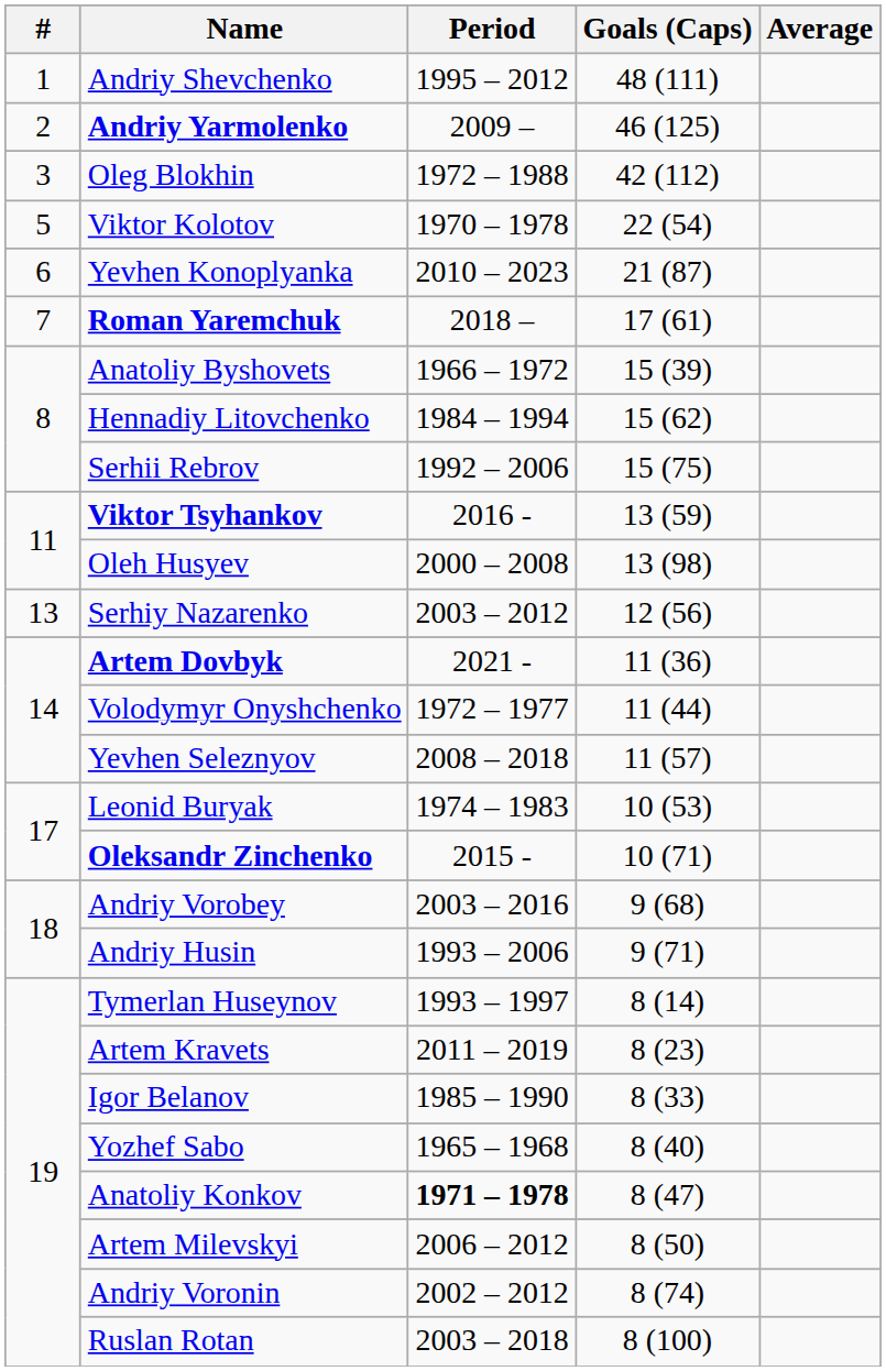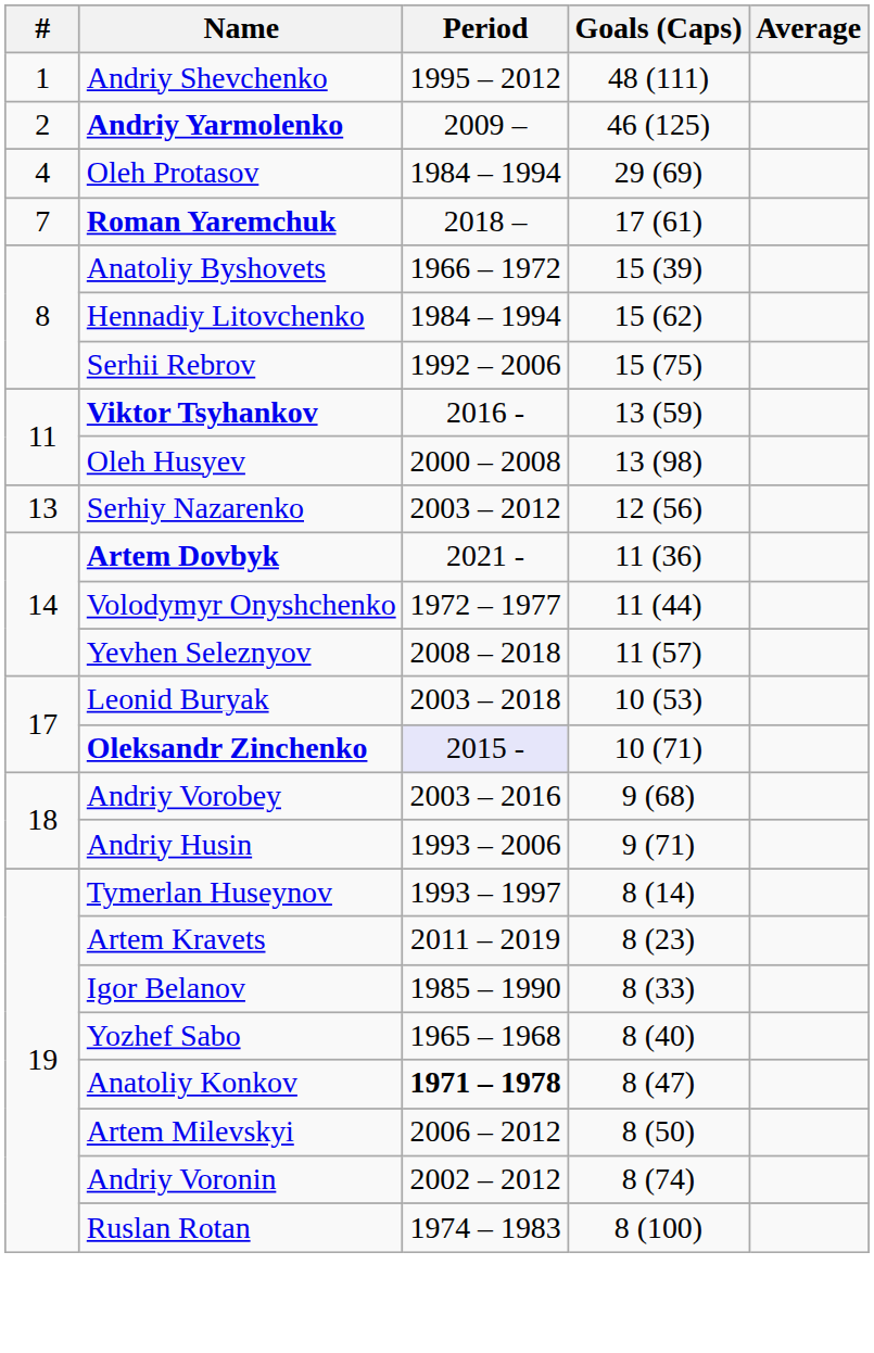 <table class="wikitable sortable" style="text-align: center;">
 <tr>
 <th style="width:2em">#</th>
 <th>Name</th>
 <th>Period</th>
 <th>Goals (Caps)</th>
 <th>Average</th>
 </tr>
 <tr>
 <td>1</td>
 <td style="text-align:left;"><a href='#'>Andriy Shevchenko</a></td>
 <td>1995 – 2012</td>
 <td>48 (111)</td>
 <td></td>
 </tr>
 <tr>
 <td>2</td>
 <td style="text-align:left;"><strong><a href='#'>Andriy Yarmolenko</a></strong></td>
 <td>2009 –</td>
 <td>46 (125)</td>
 <td></td>
 </tr>
 <tr>
-<td>3</td>
-<td style="text-align:left;"><a href='#'>Oleg Blokhin</a></td>
-<td>1972 – 1988</td>
-<td>42 (112)</td>
-<td></td>
-</tr>
-<tr>
-<td>5</td>
-<td style="text-align:left;"><a href='#'>Viktor Kolotov</a></td>
-<td>1970 – 1978</td>
-<td>22 (54)</td>
-<td></td>
-</tr>
-<tr>
-<td>6</td>
-<td style="text-align:left;"><a href='#'>Yevhen Konoplyanka</a></td>
-<td>2010 – 2023</td>
-<td>21 (87)</td>
+<td>4</td>
+<td style="text-align:left;"><a href='#'>Oleh Protasov</a></td>
+<td>1984 – 1994</td>
+<td>29 (69)</td>
 <td></td>
 </tr>
 <tr>
 <td>7</td>
 <td style="text-align:left;"><strong><a href='#'>Roman Yaremchuk</a></strong></td>
 <td>2018 –</td>
 <td>17 (61)</td>
 <td></td>
 </tr>
 <tr>
 <td rowspan="3">8</td>
 <td style="text-align:left;"><a href='#'>Anatoliy Byshovets</a></td>
 <td>1966 – 1972</td>
 <td>15 (39)</td>
 <td></td>
 </tr>
 <tr>
 <td style="text-align:left;"><a href='#'>Hennadiy Litovchenko</a></td>
 <td>1984 – 1994</td>
 <td>15 (62)</td>
 <td></td>
 </tr>
 <tr>
 <td style="text-align:left;"><a href='#'>Serhii Rebrov</a></td>
 <td>1992 – 2006</td>
 <td>15 (75)</td>
 <td></td>
 </tr>
 <tr>
 <td rowspan="2">11</td>
 <td style="text-align:left;"><strong><a href='#'>Viktor Tsyhankov</a></strong></td>
 <td>2016 -</td>
 <td>13 (59)</td>
 <td></td>
 </tr>
 <tr>
 <td style="text-align:left;"><a href='#'>Oleh Husyev</a></td>
 <td>2000 – 2008</td>
 <td>13 (98)</td>
 <td></td>
 </tr>
 <tr>
 <td>13</td>
 <td style="text-align:left;"><a href='#'>Serhiy Nazarenko</a></td>
 <td>2003 – 2012</td>
 <td>12 (56)</td>
 <td></td>
 </tr>
 <tr>
 <td rowspan="3">14</td>
 <td style="text-align:left;"><strong><a href='#'>Artem Dovbyk</a></strong></td>
 <td>2021 -</td>
 <td>11 (36)</td>
 <td></td>
 </tr>
 <tr>
 <td style="text-align:left;"><a href='#'>Volodymyr Onyshchenko</a></td>
 <td>1972 – 1977</td>
 <td>11 (44)</td>
 <td></td>
 </tr>
 <tr>
 <td style="text-align:left;"><a href='#'>Yevhen Seleznyov</a></td>
 <td>2008 – 2018</td>
 <td>11 (57)</td>
 <td></td>
 </tr>
 <tr>
 <td rowspan="2">17</td>
 <td style="text-align:left;"><a href='#'>Leonid Buryak</a></td>
-<td>1974 – 1983</td>
+<td>2003 – 2018</td>
 <td>10 (53)</td>
 <td></td>
 </tr>
 <tr>
 <td style="text-align:left;"><strong><a href='#'>Oleksandr Zinchenko</a></strong></td>
-<td>2015 -</td>
+<td style="background: lavender;">2015 -</td>
 <td>10 (71)</td>
 <td></td>
 </tr>
 <tr>
 <td rowspan="2">18</td>
 <td style="text-align:left;"><a href='#'>Andriy Vorobey</a></td>
 <td>2003 – 2016</td>
 <td>9 (68)</td>
 <td></td>
 </tr>
 <tr>
 <td style="text-align:left;"><a href='#'>Andriy Husin</a></td>
 <td>1993 – 2006</td>
 <td>9 (71)</td>
 <td></td>
 </tr>
 <tr>
 <td rowspan="8">19</td>
 <td style="text-align:left;"><a href='#'>Tymerlan Huseynov</a></td>
 <td>1993 – 1997</td>
 <td>8 (14)</td>
 <td></td>
 </tr>
 <tr>
 <td style="text-align:left;"><a href='#'>Artem Kravets</a></td>
 <td>2011 – 2019</td>
 <td>8 (23)</td>
 <td></td>
 </tr>
 <tr>
 <td style="text-align:left;"><a href='#'>Igor Belanov</a></td>
 <td>1985 – 1990</td>
 <td>8 (33)</td>
 <td></td>
 </tr>
 <tr>
 <td style="text-align:left;"><a href='#'>Yozhef Sabo</a></td>
 <td>1965 – 1968</td>
 <td>8 (40)</td>
 <td></td>
 </tr>
 <tr>
 <td style="text-align:left;"><a href='#'>Anatoliy Konkov</a></td>
 <td><strong>1971 – 1978</strong></td>
 <td>8 (47)</td>
 <td></td>
 </tr>
 <tr>
 <td style="text-align:left;"><a href='#'>Artem Milevskyi</a></td>
 <td>2006 – 2012</td>
 <td>8 (50)</td>
 <td></td>
 </tr>
 <tr>
 <td style="text-align:left;"><a href='#'>Andriy Voronin</a></td>
 <td>2002 – 2012</td>
 <td>8 (74)</td>
 <td></td>
 </tr>
 <tr>
 <td style="text-align:left;"><a href='#'>Ruslan Rotan</a></td>
-<td>2003 – 2018</td>
+<td>1974 – 1983</td>
 <td>8 (100)</td>
 <td></td>
 </tr>
 </table>
